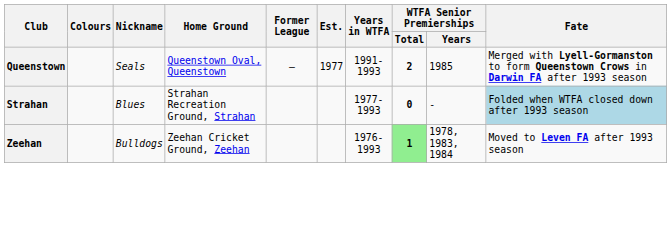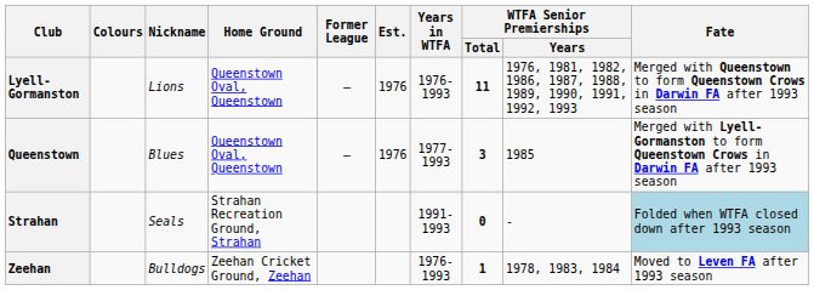 <table class="wikitable sortable" style="text-align:center; width:100%">
 <tr>
 <th rowspan="2">Club</th>
 <th rowspan="2">Colours</th>
 <th rowspan="2">Nickname</th>
 <th rowspan="2">Home Ground</th>
 <th rowspan="2">Former League</th>
 <th rowspan="2">Est.</th>
 <th rowspan="2">Years in WTFA</th>
 <th colspan="2">WTFA Senior Premierships</th>
 <th rowspan="2">Fate</th>
 </tr>
 <tr>
 <th>Total</th>
 <th>Years</th>
 </tr>
 <tr>
+<th style="text-align:left">Lyell-Gormanston</th>
+<td></td>
+<td align="left"><em>Lions</em></td>
+<td align="left"><a href='#'>Queenstown Oval, Queenstown</a></td>
+<td>–</td>
+<td>1976</td>
+<td>1976-1993</td>
+<td><strong>11</strong></td>
+<td align="left">1976, 1981, 1982, 1986, 1987, 1988, 1989, 1990, 1991, 1992, 1993</td>
+<td align="left">Merged with <strong>Queenstown</strong> to form <strong>Queenstown Crows</strong> in <a href='#'><strong>Darwin FA</strong></a> after 1993 season</td>
+</tr>
+<tr>
 <th style="text-align:left">Queenstown</th>
 <td></td>
-<td align="left"><em>Seals</em></td>
+<td align="left"><em>Blues</em></td>
 <td align="left"><a href='#'>Queenstown Oval, Queenstown</a></td>
 <td>–</td>
-<td>1977</td>
-<td>1991-1993</td>
-<td><strong>2</strong></td>
+<td>1976</td>
+<td>1977-1993</td>
+<td><strong>3</strong></td>
 <td align="left">1985</td>
 <td align="left">Merged with <strong>Lyell-Gormanston</strong> to form <strong>Queenstown Crows</strong> in <a href='#'><strong>Darwin FA</strong></a> after 1993 season</td>
 </tr>
 <tr>
 <th style="text-align:left">Strahan</th>
 <td></td>
-<td align="left"><em>Blues</em></td>
+<td align="left"><em>Seals</em></td>
 <td align="left">Strahan Recreation Ground, <a href='#'>Strahan</a></td>
 <td></td>
 <td></td>
-<td>1977-1993</td>
+<td>1991-1993</td>
 <td><strong>0</strong></td>
 <td align="left">-</td>
 <td align="left" style="background: lightblue;">Folded when WTFA closed down after 1993 season</td>
 </tr>
 <tr>
 <th style="text-align:left">Zeehan</th>
 <td></td>
 <td align="left"><em>Bulldogs</em></td>
 <td align="left">Zeehan Cricket Ground, <a href='#'>Zeehan</a></td>
 <td></td>
 <td></td>
 <td>1976-1993</td>
-<td style="background: lightgreen;"><strong>1</strong></td>
+<td><strong>1</strong></td>
 <td align="left">1978, 1983, 1984</td>
 <td align="left">Moved to <a href='#'><strong>Leven FA</strong></a> after 1993 season</td>
 </tr>
 </table>
